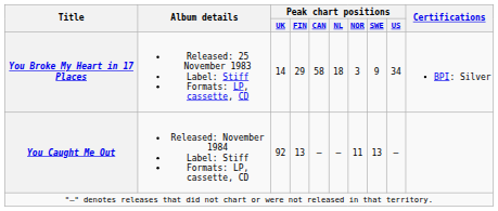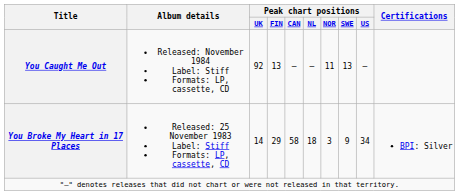 <table class="wikitable plainrowheaders" style="text-align:center;">
 <tr>
 <th rowspan="2" scope="col" style="width:15em;">Title</th>
 <th rowspan="2" scope="col" style="width:15em;">Album details</th>
 <th colspan="7">Peak chart positions</th>
 <th rowspan="2"><a href='#'>Certifications</a></th>
 </tr>
 <tr>
 <th scope="col" style="width:2em;font-size:90%;"><a href='#'>UK</a><br></th>
 <th scope="col" style="width:2em;font-size:90%;"><a href='#'>FIN</a><br></th>
 <th scope="col" style="width:2em;font-size:90%;"><a href='#'>CAN</a><br></th>
 <th scope="col" style="width:2em;font-size:90%;"><a href='#'>NL</a><br></th>
 <th scope="col" style="width:2em;font-size:90%;"><a href='#'>NOR</a><br></th>
 <th scope="col" style="width:2em;font-size:90%;"><a href='#'>SWE</a><br></th>
 <th scope="col" style="width:2em;font-size:90%;"><a href='#'>US</a><br></th>
 </tr>
 <tr>
+<th scope="row"><em><a href='#'>You Caught Me Out</a></em></th>
+<td><br><ul><li>Released: November 1984</li><li>Label: Stiff</li><li>Formats: LP, cassette, CD</li></ul></td>
+<td>92</td>
+<td>13</td>
+<td>—</td>
+<td>—</td>
+<td>11</td>
+<td>13</td>
+<td>—</td>
+<td></td>
+</tr>
+<tr>
 <th scope="row"><em><a href='#'>You Broke My Heart in 17 Places</a></em></th>
 <td><br><ul><li>Released: 25 November 1983</li><li>Label: <a href='#'>Stiff</a></li><li>Formats: <a href='#'>LP</a>, <a href='#'>cassette</a>, <a href='#'>CD</a></li></ul></td>
 <td>14</td>
 <td>29</td>
 <td>58</td>
 <td>18</td>
 <td>3</td>
 <td>9</td>
 <td>34</td>
 <td><br><ul><li><a href='#'>BPI</a>: Silver</li></ul></td>
 </tr>
 <tr>
-<th scope="row"><em><a href='#'>You Caught Me Out</a></em></th>
-<td><br><ul><li>Released: November 1984</li><li>Label: Stiff</li><li>Formats: LP, cassette, CD</li></ul></td>
-<td>92</td>
-<td>13</td>
-<td>—</td>
-<td>—</td>
-<td>11</td>
-<td>13</td>
-<td>—</td>
-<td></td>
-</tr>
-<tr>
 <td colspan="10" style="font-size:90%">"—" denotes releases that did not chart or were not released in that territory.</td>
 </tr>
 </table>
